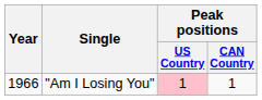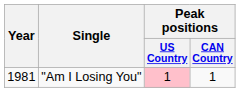 <table class="wikitable" style="text-align:center;">
 <tr>
 <th rowspan="2">Year</th>
 <th rowspan="2">Single</th>
 <th colspan="2">Peak positions</th>
 </tr>
 <tr style="font-size:smaller;">
 <th width="50"><a href='#'>US Country</a></th>
 <th width="50"><a href='#'>CAN Country</a></th>
 </tr>
 <tr>
-<td>1966</td>
+<td>1981</td>
 <td align="left">"Am I Losing You"</td>
 <td style="background: pink;">1</td>
 <td>1</td>
 </tr>
 </table>
